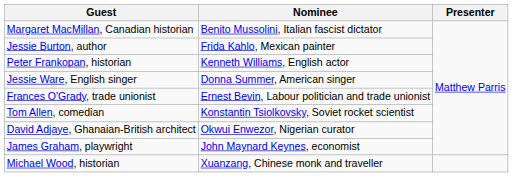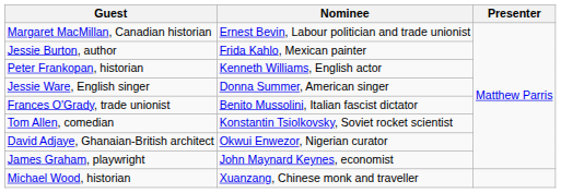 <table class="wikitable">
 <tr>
 <th>Guest</th>
 <th>Nominee</th>
 <th>Presenter</th>
 </tr>
 <tr>
 <td><a href='#'>Margaret MacMillan</a>, Canadian historian</td>
-<td><a href='#'>Benito Mussolini</a>, Italian fascist dictator</td>
+<td><a href='#'>Ernest Bevin</a>, Labour politician and trade unionist</td>
 <td rowspan="8"><a href='#'>Matthew Parris</a></td>
 </tr>
 <tr>
 <td><a href='#'>Jessie Burton</a>, author</td>
 <td><a href='#'>Frida Kahlo</a>, Mexican painter</td>
 </tr>
 <tr>
 <td><a href='#'>Peter Frankopan</a>, historian</td>
 <td><a href='#'>Kenneth Williams</a>, English actor</td>
 </tr>
 <tr>
 <td><a href='#'>Jessie Ware</a>, English singer</td>
 <td><a href='#'>Donna Summer</a>, American singer</td>
 </tr>
 <tr>
 <td><a href='#'>Frances O'Grady</a>, trade unionist</td>
-<td><a href='#'>Ernest Bevin</a>, Labour politician and trade unionist</td>
+<td><a href='#'>Benito Mussolini</a>, Italian fascist dictator</td>
 </tr>
 <tr>
 <td><a href='#'>Tom Allen</a>, comedian</td>
 <td><a href='#'>Konstantin Tsiolkovsky</a>, Soviet rocket scientist</td>
 </tr>
 <tr>
 <td><a href='#'>David Adjaye</a>,  Ghanaian-British architect</td>
 <td><a href='#'>Okwui Enwezor</a>, Nigerian curator</td>
 </tr>
 <tr>
 <td><a href='#'>James Graham</a>, playwright</td>
 <td><a href='#'>John Maynard Keynes</a>, economist</td>
 </tr>
 <tr>
 <td><a href='#'>Michael Wood</a>, historian</td>
 <td><a href='#'>Xuanzang</a>, Chinese monk and traveller</td>
 </tr>
 </table>
